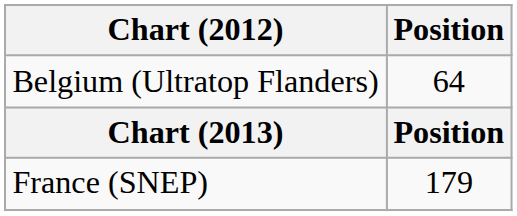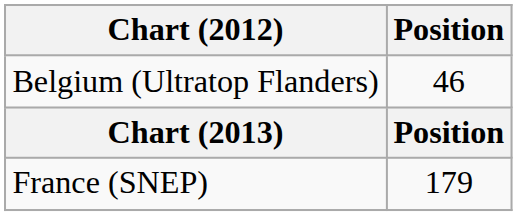 <table class="wikitable plainrowheaders">
 <tr>
 <th scope="col">Chart (2012)</th>
 <th scope="col">Position</th>
 </tr>
 <tr>
 <td>Belgium (Ultratop Flanders)</td>
-<td align="center">64</td>
+<td align="center">46</td>
 </tr>
 <tr>
 <th scope="col">Chart (2013)</th>
 <th scope="col">Position</th>
 </tr>
 <tr>
 <td>France (SNEP)</td>
 <td align="center">179</td>
 </tr>
 </table>
